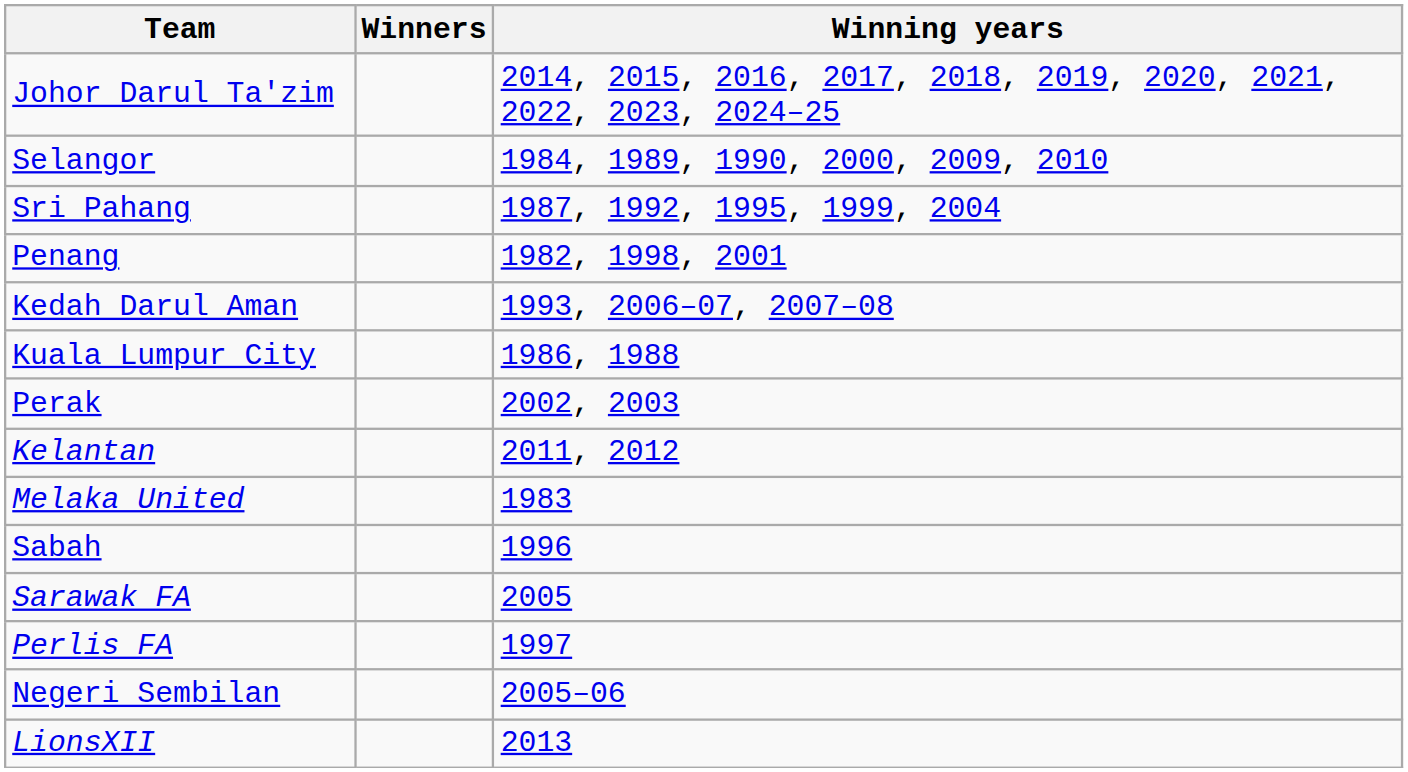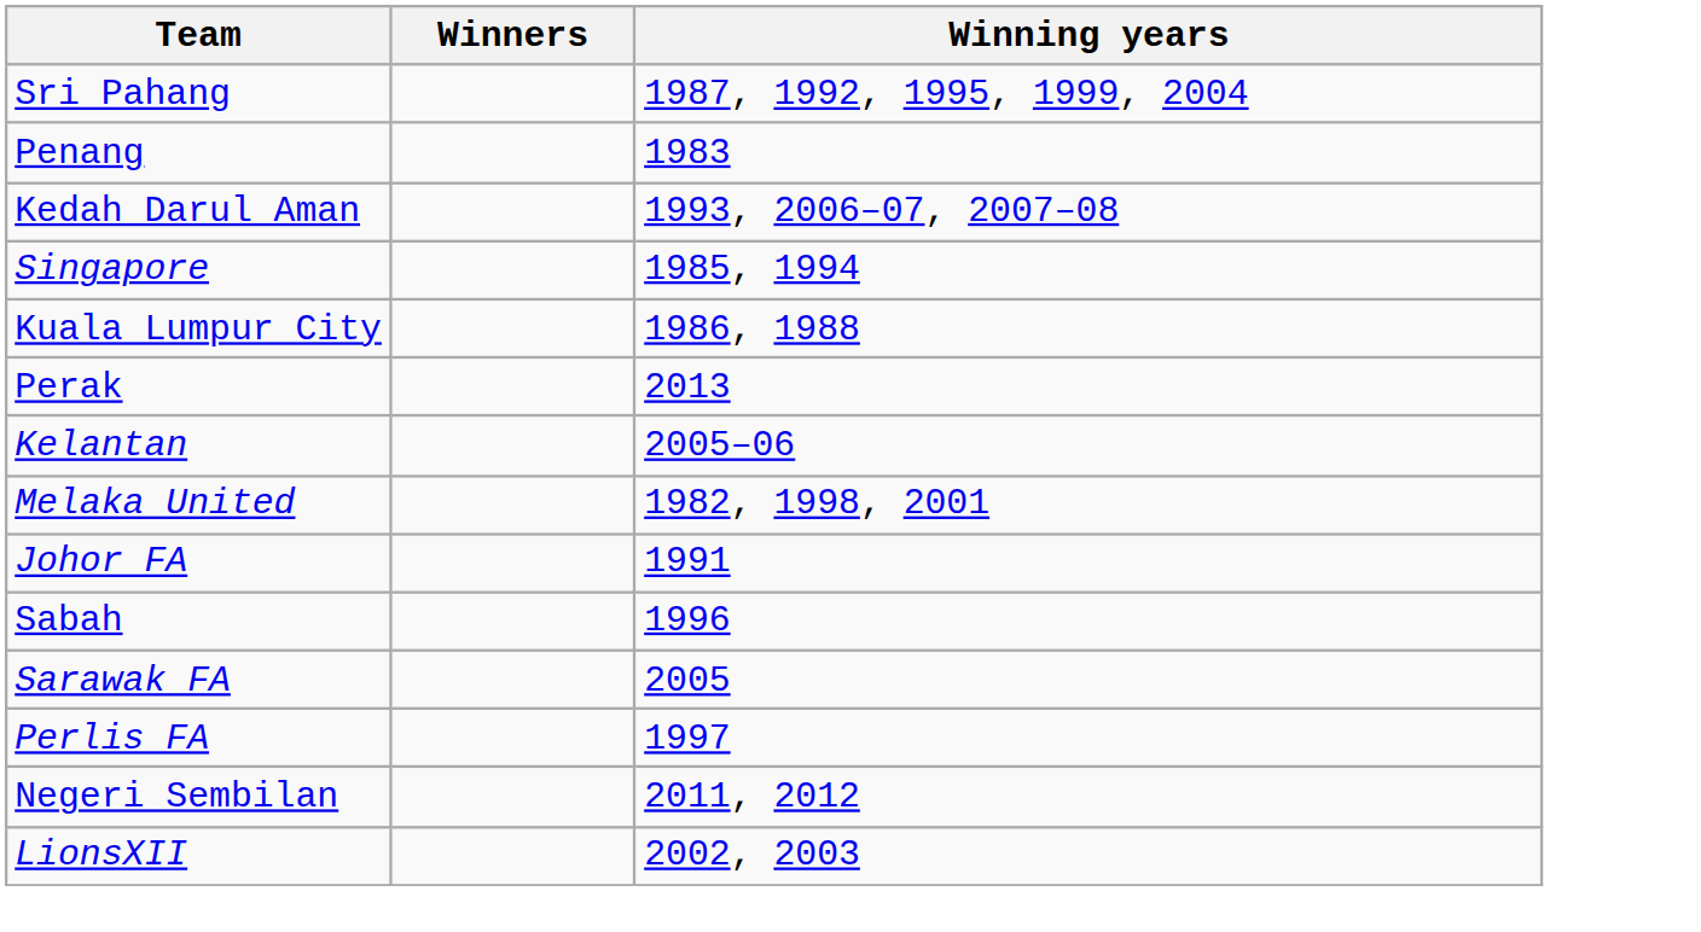 <table class="wikitable">
 <tr>
 <th style="width:25%;">Team</th>
 <th>Winners</th>
 <th>Winning years</th>
-</tr>
-<tr>
-<td><a href='#'>Johor Darul Ta'zim</a></td>
-<td></td>
-<td><a href='#'>2014</a>, <a href='#'>2015</a>, <a href='#'>2016</a>, <a href='#'>2017</a>, <a href='#'>2018</a>, <a href='#'>2019</a>, <a href='#'>2020</a>, <a href='#'>2021</a>, <a href='#'>2022</a>, <a href='#'>2023</a>, <a href='#'>2024–25</a></td>
-</tr>
-<tr>
-<td><a href='#'>Selangor</a></td>
-<td></td>
-<td><a href='#'>1984</a>, <a href='#'>1989</a>, <a href='#'>1990</a>, <a href='#'>2000</a>, <a href='#'>2009</a>, <a href='#'>2010</a></td>
 </tr>
 <tr>
 <td><a href='#'>Sri Pahang</a></td>
 <td></td>
 <td><a href='#'>1987</a>, <a href='#'>1992</a>, <a href='#'>1995</a>, <a href='#'>1999</a>, <a href='#'>2004</a></td>
 </tr>
 <tr>
 <td><a href='#'>Penang</a></td>
 <td></td>
-<td><a href='#'>1982</a>, <a href='#'>1998</a>, <a href='#'>2001</a></td>
+<td><a href='#'>1983</a></td>
 </tr>
 <tr>
 <td><a href='#'>Kedah Darul Aman</a></td>
 <td></td>
 <td><a href='#'>1993</a>, <a href='#'>2006–07</a>, <a href='#'>2007–08</a></td>
+</tr>
+<tr>
+<td><em><a href='#'>Singapore</a></em></td>
+<td></td>
+<td><a href='#'>1985</a>, <a href='#'>1994</a></td>
 </tr>
 <tr>
 <td><a href='#'>Kuala Lumpur City</a></td>
 <td></td>
 <td><a href='#'>1986</a>, <a href='#'>1988</a></td>
 </tr>
 <tr>
 <td><a href='#'>Perak</a></td>
 <td></td>
-<td><a href='#'>2002</a>, <a href='#'>2003</a></td>
+<td><a href='#'>2013</a></td>
 </tr>
 <tr>
 <td><em><a href='#'>Kelantan</a></em></td>
 <td></td>
-<td><a href='#'>2011</a>, <a href='#'>2012</a></td>
+<td><a href='#'>2005–06</a></td>
 </tr>
 <tr>
 <td><em><a href='#'>Melaka United</a></em></td>
 <td></td>
-<td><a href='#'>1983</a></td>
+<td><a href='#'>1982</a>, <a href='#'>1998</a>, <a href='#'>2001</a></td>
+</tr>
+<tr>
+<td><em><a href='#'>Johor FA</a></em></td>
+<td></td>
+<td><a href='#'>1991</a></td>
 </tr>
 <tr>
 <td><a href='#'>Sabah</a></td>
 <td></td>
 <td><a href='#'>1996</a></td>
 </tr>
 <tr>
 <td><em><a href='#'>Sarawak FA</a></em></td>
 <td></td>
 <td><a href='#'>2005</a></td>
 </tr>
 <tr>
 <td><em><a href='#'>Perlis FA</a></em></td>
 <td></td>
 <td><a href='#'>1997</a></td>
 </tr>
 <tr>
 <td><a href='#'>Negeri Sembilan</a></td>
 <td></td>
-<td><a href='#'>2005–06</a></td>
+<td><a href='#'>2011</a>, <a href='#'>2012</a></td>
 </tr>
 <tr>
 <td><em><a href='#'>LionsXII</a></em></td>
 <td></td>
-<td><a href='#'>2013</a></td>
+<td><a href='#'>2002</a>, <a href='#'>2003</a></td>
 </tr>
 </table>
